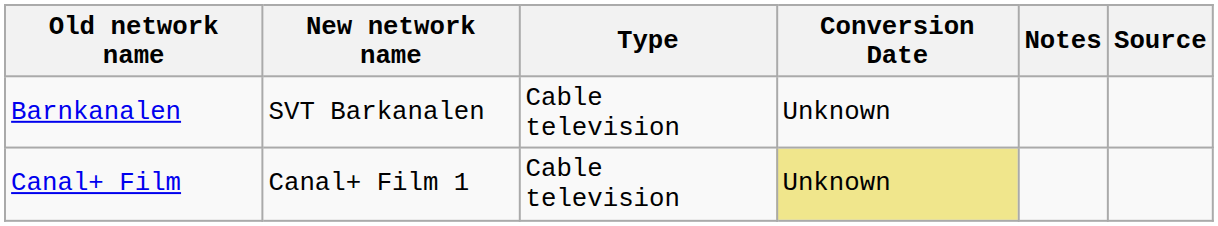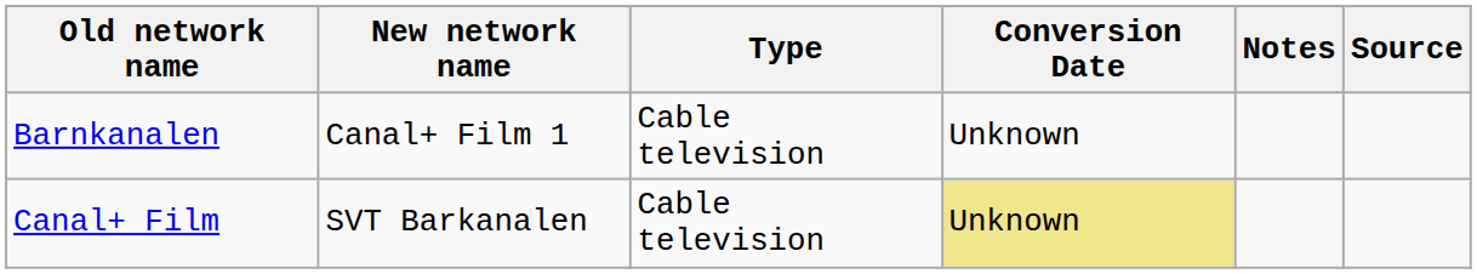 <table class="wikitable">
 <tr>
 <th>Old network name</th>
 <th>New network name</th>
 <th>Type</th>
 <th>Conversion Date</th>
 <th>Notes</th>
 <th>Source</th>
 </tr>
 <tr>
 <td><a href='#'>Barnkanalen</a></td>
-<td>SVT Barkanalen</td>
+<td>Canal+ Film 1</td>
 <td>Cable television</td>
 <td>Unknown</td>
 <td></td>
 <td></td>
 </tr>
 <tr>
 <td><a href='#'>Canal+ Film</a></td>
-<td>Canal+ Film 1</td>
+<td>SVT Barkanalen</td>
 <td>Cable television</td>
 <td style="background: khaki;">Unknown</td>
 <td></td>
 <td></td>
 </tr>
 </table>
